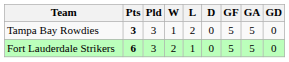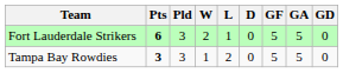 <table class="wikitable" style="text-align: center;">
 <tr>
 <th style="width:165px;">Team</th>
 <th width="20">Pts</th>
 <th width="20">Pld</th>
 <th width="20">W</th>
 <th width="20">L</th>
 <th width="20">D</th>
 <th width="20">GF</th>
 <th width="20">GA</th>
 <th width="20">GD</th>
 </tr>
+<tr style="background:#bfb;">
+<td style="text-align:left;">Fort Lauderdale Strikers</td>
+<td><strong>6</strong></td>
+<td>3</td>
+<td>2</td>
+<td>1</td>
+<td>0</td>
+<td>5</td>
+<td>5</td>
+<td>0</td>
+</tr>
 <tr>
 <td style="text-align:left;">Tampa Bay Rowdies</td>
 <td><strong>3</strong></td>
 <td>3</td>
 <td>1</td>
 <td>2</td>
 <td>0</td>
 <td>5</td>
 <td>5</td>
 <td>0</td>
 </tr>
-<tr style="background:#bfb;">
-<td style="text-align:left;">Fort Lauderdale Strikers</td>
-<td><strong>6</strong></td>
-<td>3</td>
-<td>2</td>
-<td>1</td>
-<td>0</td>
-<td>5</td>
-<td>5</td>
-<td>0</td>
-</tr>
 </table>
